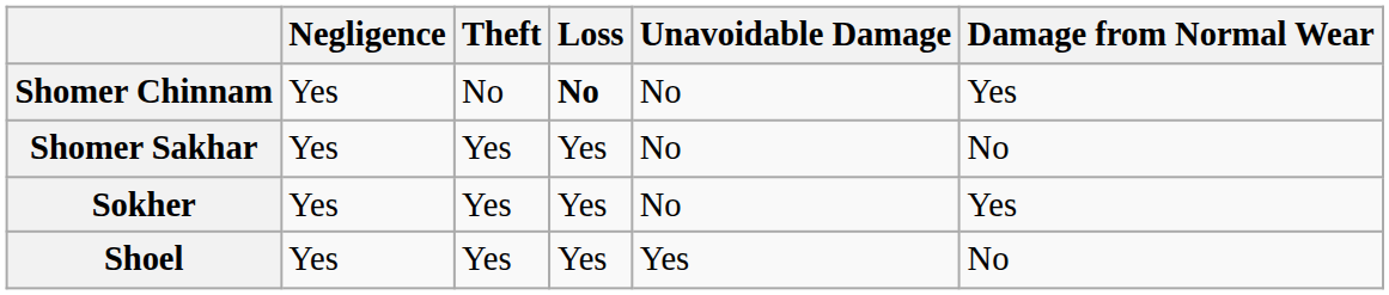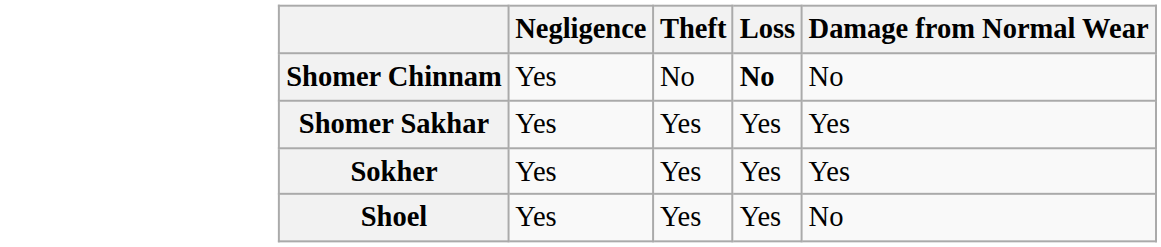 <table class="wikitable" align="right" style="font-size:90%;">
 <tr>
 <th></th>
 <th>Negligence</th>
 <th>Theft</th>
 <th>Loss</th>
-<th>Unavoidable Damage</th>
 <th>Damage from Normal Wear</th>
 </tr>
 <tr>
 <th>Shomer Chinnam</th>
 <td>Yes</td>
 <td>No</td>
 <td><strong>No</strong></td>
 <td>No</td>
-<td>Yes</td>
 </tr>
 <tr>
 <th>Shomer Sakhar</th>
 <td>Yes</td>
 <td>Yes</td>
 <td>Yes</td>
-<td>No</td>
-<td>No</td>
+<td>Yes</td>
 </tr>
 <tr>
 <th>Sokher</th>
 <td>Yes</td>
 <td>Yes</td>
 <td>Yes</td>
-<td>No</td>
 <td>Yes</td>
 </tr>
 <tr>
 <th>Shoel</th>
 <td>Yes</td>
 <td>Yes</td>
 <td>Yes</td>
-<td>Yes</td>
 <td>No</td>
 </tr>
 </table>
